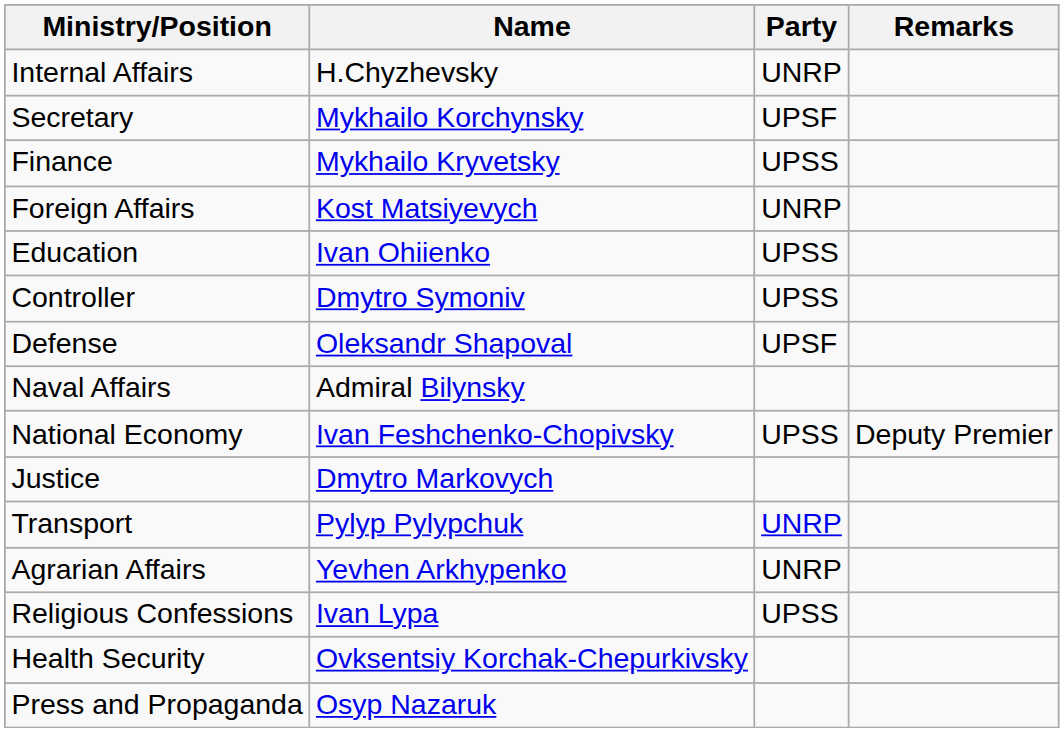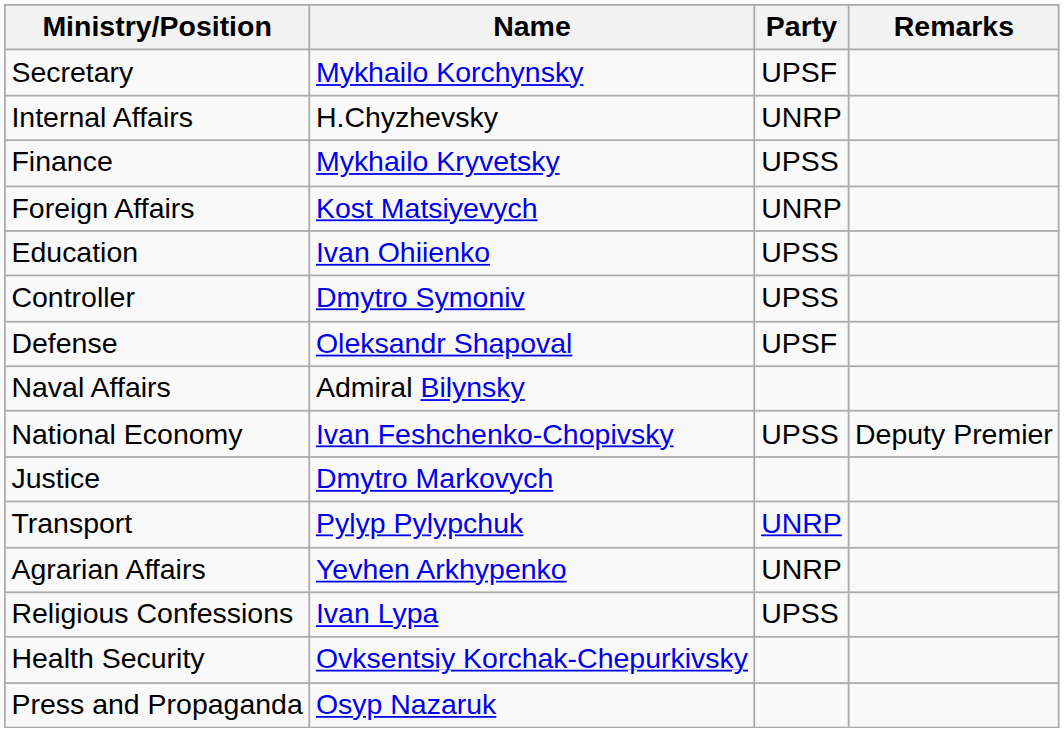 <table class="wikitable">
 <tr>
 <th>Ministry/Position</th>
 <th>Name</th>
 <th>Party</th>
 <th>Remarks</th>
 </tr>
 <tr>
+<td>Secretary</td>
+<td><a href='#'>Mykhailo Korchynsky</a></td>
+<td>UPSF</td>
+<td></td>
+</tr>
+<tr>
 <td>Internal Affairs</td>
 <td>H.Chyzhevsky</td>
 <td>UNRP</td>
-<td></td>
-</tr>
-<tr>
-<td>Secretary</td>
-<td><a href='#'>Mykhailo Korchynsky</a></td>
-<td>UPSF</td>
 <td></td>
 </tr>
 <tr>
 <td>Finance</td>
 <td><a href='#'>Mykhailo Kryvetsky</a></td>
 <td>UPSS</td>
 <td></td>
 </tr>
 <tr>
 <td>Foreign Affairs</td>
 <td><a href='#'>Kost Matsiyevych</a></td>
 <td>UNRP</td>
 <td></td>
 </tr>
 <tr>
 <td>Education</td>
 <td><a href='#'>Ivan Ohiienko</a></td>
 <td>UPSS</td>
 <td></td>
 </tr>
 <tr>
 <td>Controller</td>
 <td><a href='#'>Dmytro Symoniv</a></td>
 <td>UPSS</td>
 <td></td>
 </tr>
 <tr>
 <td>Defense</td>
 <td><a href='#'>Oleksandr Shapoval</a></td>
 <td>UPSF</td>
 <td></td>
 </tr>
 <tr>
 <td>Naval Affairs</td>
 <td>Admiral <a href='#'>Bilynsky</a></td>
 <td></td>
 <td></td>
 </tr>
 <tr>
 <td>National Economy</td>
 <td><a href='#'>Ivan Feshchenko-Chopivsky</a></td>
 <td>UPSS</td>
 <td>Deputy Premier</td>
 </tr>
 <tr>
 <td>Justice</td>
 <td><a href='#'>Dmytro Markovych</a></td>
 <td></td>
 <td></td>
 </tr>
 <tr>
 <td>Transport</td>
 <td><a href='#'>Pylyp Pylypchuk</a></td>
 <td><a href='#'>UNRP</a></td>
 <td></td>
 </tr>
 <tr>
 <td>Agrarian Affairs</td>
 <td><a href='#'>Yevhen Arkhypenko</a></td>
 <td>UNRP</td>
 <td></td>
 </tr>
 <tr>
 <td>Religious Confessions</td>
 <td><a href='#'>Ivan Lypa</a></td>
 <td>UPSS</td>
 <td></td>
 </tr>
 <tr>
 <td>Health Security</td>
 <td><a href='#'>Ovksentsiy Korchak-Chepurkivsky</a></td>
 <td></td>
 <td></td>
 </tr>
 <tr>
 <td>Press and Propaganda</td>
 <td><a href='#'>Osyp Nazaruk</a></td>
 <td></td>
 <td></td>
 </tr>
 </table>
